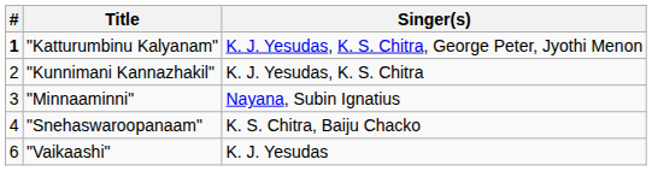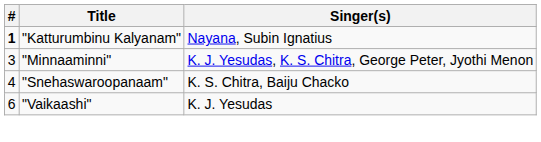 <table class="wikitable" style="font-size:95%;">
 <tr>
 <th>#</th>
 <th>Title</th>
 <th>Singer(s)</th>
 </tr>
 <tr>
 <td><strong>1</strong></td>
 <td>"Katturumbinu Kalyanam"</td>
-<td><a href='#'>K. J. Yesudas</a>, <a href='#'>K. S. Chitra</a>, George Peter, Jyothi Menon</td>
-</tr>
-<tr>
-<td>2</td>
-<td>"Kunnimani Kannazhakil"</td>
-<td>K. J. Yesudas, K. S. Chitra</td>
+<td><a href='#'>Nayana</a>, Subin Ignatius</td>
 </tr>
 <tr>
 <td>3</td>
 <td>"Minnaaminni"</td>
-<td><a href='#'>Nayana</a>, Subin Ignatius</td>
+<td><a href='#'>K. J. Yesudas</a>, <a href='#'>K. S. Chitra</a>, George Peter, Jyothi Menon</td>
 </tr>
 <tr>
 <td>4</td>
 <td>"Snehaswaroopanaam"</td>
 <td>K. S. Chitra, Baiju Chacko</td>
 </tr>
 <tr>
 <td>6</td>
 <td>"Vaikaashi"</td>
 <td>K. J. Yesudas</td>
 </tr>
 </table>
